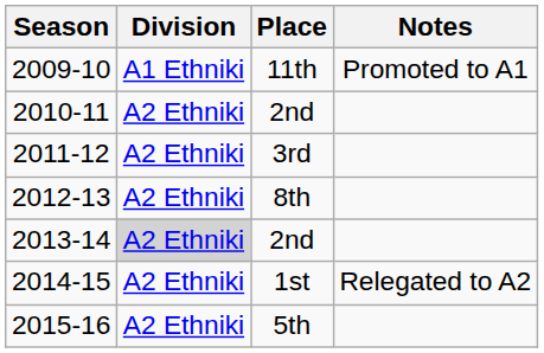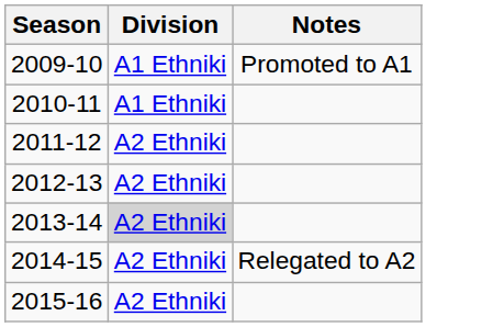 <table class="wikitable" style="text-align:center">
 <tr>
 <th>Season</th>
 <th>Division</th>
-<th>Place</th>
 <th>Notes</th>
 </tr>
 <tr>
 <td>2009-10</td>
 <td><a href='#'>A1 Ethniki</a></td>
-<td>11th</td>
 <td>Promoted to A1</td>
 </tr>
 <tr>
 <td>2010-11</td>
-<td><a href='#'>A2 Ethniki</a></td>
-<td>2nd</td>
+<td><a href='#'>A1 Ethniki</a></td>
 <td></td>
 </tr>
 <tr>
 <td>2011-12</td>
 <td><a href='#'>A2 Ethniki</a></td>
-<td>3rd</td>
 <td></td>
 </tr>
 <tr>
 <td>2012-13</td>
 <td><a href='#'>A2 Ethniki</a></td>
-<td>8th</td>
 <td></td>
 </tr>
 <tr>
 <td>2013-14</td>
 <td style="background: lightgrey;"><a href='#'>A2 Ethniki</a></td>
-<td>2nd</td>
 <td></td>
 </tr>
 <tr>
 <td>2014-15</td>
 <td><a href='#'>A2 Ethniki</a></td>
-<td>1st</td>
 <td>Relegated to A2</td>
 </tr>
 <tr>
 <td>2015-16</td>
 <td><a href='#'>A2 Ethniki</a></td>
-<td>5th</td>
 <td></td>
 </tr>
 </table>
